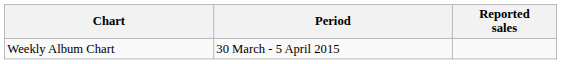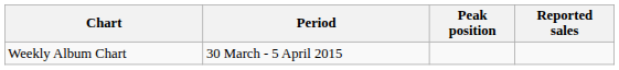 <table class="wikitable" style="width:700px">
 <tr>
 <th>Chart</th>
 <th>Period</th>
+<th>Peak<br>position</th>
 <th>Reported<br>sales</th>
 </tr>
 <tr>
 <td>Weekly Album Chart</td>
 <td>30 March - 5 April 2015</td>
 <td></td>
+<td></td>
 </tr>
 </table>
